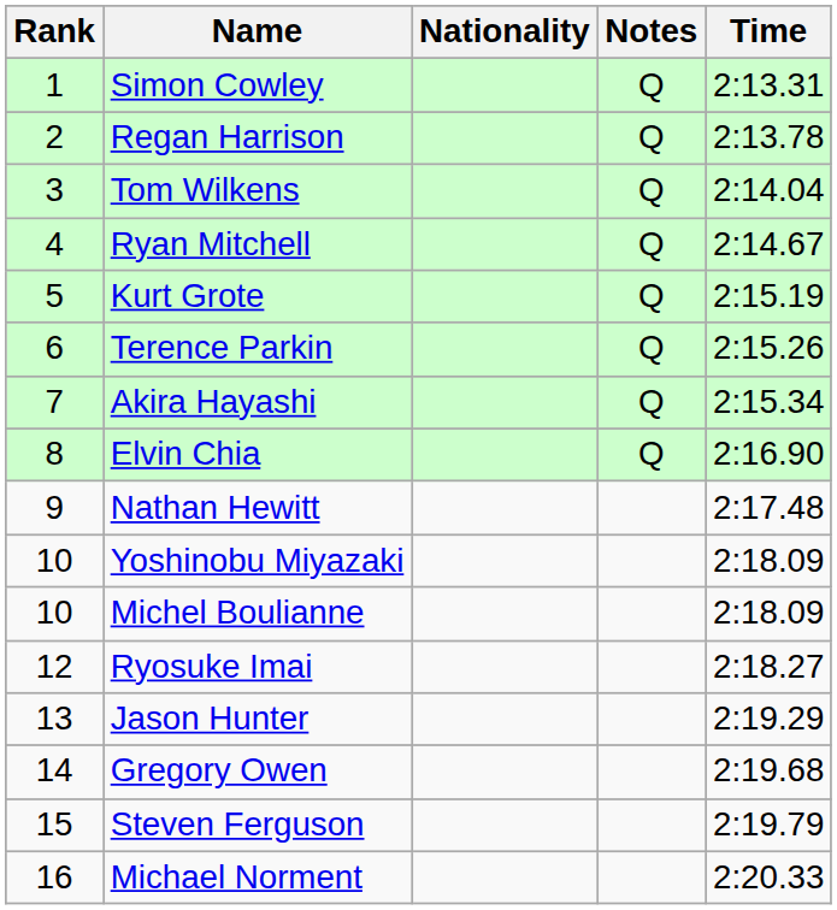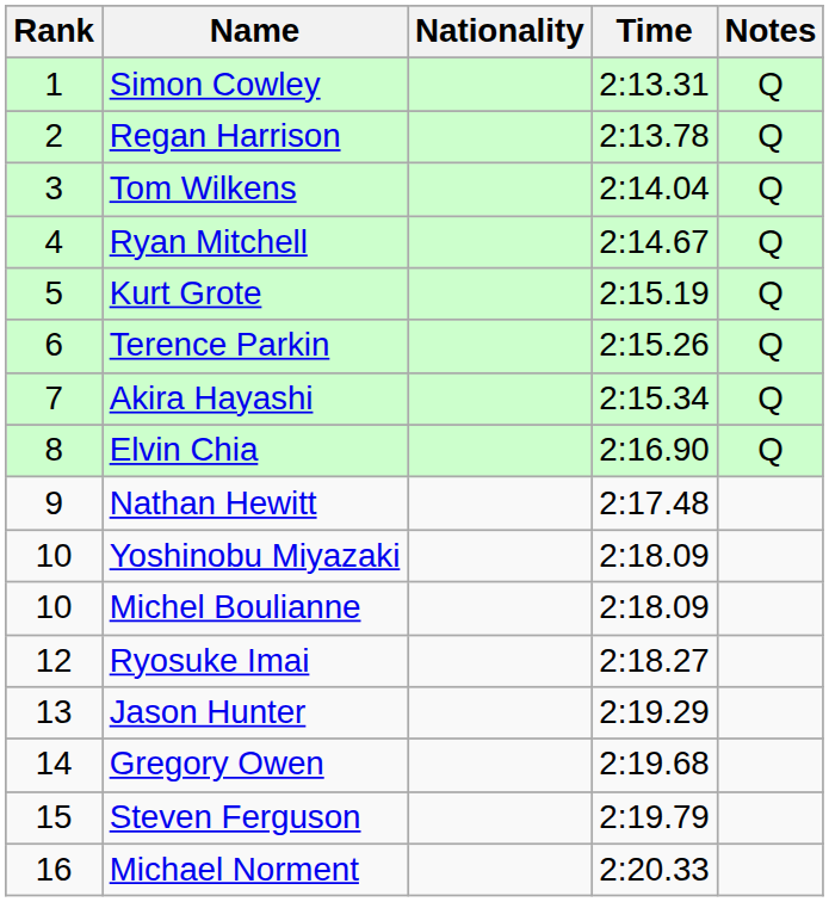 <table class="wikitable sortable" style="text-align:center">
 <tr>
 <th>Rank</th>
 <th>Name</th>
 <th>Nationality</th>
+<th>Time</th>
 <th>Notes</th>
-<th>Time</th>
 </tr>
 <tr bgcolor=ccffcc>
 <td>1</td>
 <td align=left><a href='#'>Simon Cowley</a></td>
 <td align=left></td>
+<td>2:13.31</td>
 <td>Q</td>
-<td>2:13.31</td>
 </tr>
 <tr bgcolor=ccffcc>
 <td>2</td>
 <td align=left><a href='#'>Regan Harrison</a></td>
 <td align=left></td>
+<td>2:13.78</td>
 <td>Q</td>
-<td>2:13.78</td>
 </tr>
 <tr bgcolor=ccffcc>
 <td>3</td>
 <td align=left><a href='#'>Tom Wilkens</a></td>
 <td align=left></td>
+<td>2:14.04</td>
 <td>Q</td>
-<td>2:14.04</td>
 </tr>
 <tr bgcolor=ccffcc>
 <td>4</td>
 <td align=left><a href='#'>Ryan Mitchell</a></td>
 <td align=left></td>
+<td>2:14.67</td>
 <td>Q</td>
-<td>2:14.67</td>
 </tr>
 <tr bgcolor=ccffcc>
 <td>5</td>
 <td align=left><a href='#'>Kurt Grote</a></td>
 <td align=left></td>
+<td>2:15.19</td>
 <td>Q</td>
-<td>2:15.19</td>
 </tr>
 <tr bgcolor=ccffcc>
 <td>6</td>
 <td align=left><a href='#'>Terence Parkin</a></td>
 <td align=left></td>
+<td>2:15.26</td>
 <td>Q</td>
-<td>2:15.26</td>
 </tr>
 <tr bgcolor=ccffcc>
 <td>7</td>
 <td align=left><a href='#'>Akira Hayashi</a></td>
 <td align=left></td>
+<td>2:15.34</td>
 <td>Q</td>
-<td>2:15.34</td>
 </tr>
 <tr bgcolor=ccffcc>
 <td>8</td>
 <td align=left><a href='#'>Elvin Chia</a></td>
 <td align=left></td>
+<td>2:16.90</td>
 <td>Q</td>
-<td>2:16.90</td>
 </tr>
 <tr>
 <td>9</td>
 <td align=left><a href='#'>Nathan Hewitt</a></td>
 <td align=left></td>
+<td>2:17.48</td>
 <td></td>
-<td>2:17.48</td>
 </tr>
 <tr>
 <td>10</td>
 <td align=left><a href='#'>Yoshinobu Miyazaki</a></td>
 <td align=left></td>
+<td>2:18.09</td>
 <td></td>
-<td>2:18.09</td>
 </tr>
 <tr>
 <td>10</td>
 <td align=left><a href='#'>Michel Boulianne</a></td>
 <td align=left></td>
+<td>2:18.09</td>
 <td></td>
-<td>2:18.09</td>
 </tr>
 <tr>
 <td>12</td>
 <td align=left><a href='#'>Ryosuke Imai</a></td>
 <td align=left></td>
+<td>2:18.27</td>
 <td></td>
-<td>2:18.27</td>
 </tr>
 <tr>
 <td>13</td>
 <td align=left><a href='#'>Jason Hunter</a></td>
 <td align=left></td>
+<td>2:19.29</td>
 <td></td>
-<td>2:19.29</td>
 </tr>
 <tr>
 <td>14</td>
 <td align=left><a href='#'>Gregory Owen</a></td>
 <td align=left></td>
+<td>2:19.68</td>
 <td></td>
-<td>2:19.68</td>
 </tr>
 <tr>
 <td>15</td>
 <td align=left><a href='#'>Steven Ferguson</a></td>
 <td align=left></td>
+<td>2:19.79</td>
 <td></td>
-<td>2:19.79</td>
 </tr>
 <tr>
 <td>16</td>
 <td align=left><a href='#'>Michael Norment</a></td>
 <td align=left></td>
+<td>2:20.33</td>
 <td></td>
-<td>2:20.33</td>
 </tr>
 </table>
